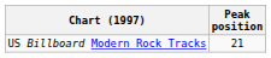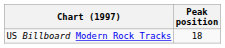 <table class="wikitable">
 <tr>
 <th>Chart (1997)</th>
 <th>Peak<br>position</th>
 </tr>
 <tr>
 <td>US <em>Billboard</em> <a href='#'>Modern Rock Tracks</a></td>
-<td style="text-align:center;">21</td>
+<td style="text-align:center;">18</td>
 </tr>
 </table>
